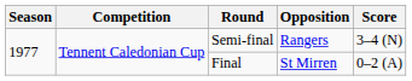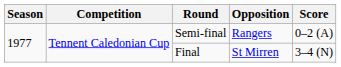 <table class="wikitable">
 <tr>
 <th>Season</th>
 <th>Competition</th>
 <th>Round</th>
 <th>Opposition</th>
 <th>Score</th>
 </tr>
 <tr>
 <td rowspan="2">1977</td>
 <td rowspan="2"><a href='#'>Tennent Caledonian Cup</a></td>
 <td>Semi-final</td>
 <td> <a href='#'>Rangers</a></td>
-<td>3–4 (N)</td>
+<td>0–2 (A)</td>
 </tr>
 <tr>
 <td>Final</td>
 <td> <a href='#'>St Mirren</a></td>
-<td>0–2 (A)</td>
+<td>3–4 (N)</td>
 </tr>
 </table>
